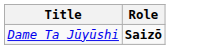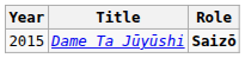 <table class="wikitable">
 <tr>
+<th>Year</th>
 <th>Title</th>
 <th>Role</th>
 </tr>
 <tr>
+<td>2015</td>
 <td><em><a href='#'>Dame Ta Jūyūshi</a></em></td>
 <td><strong>Saizō</strong></td>
 </tr>
 </table>
